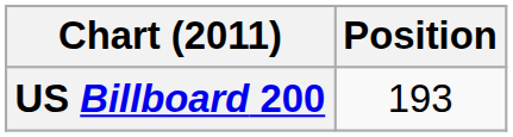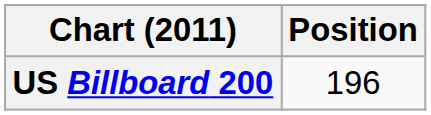 <table class="wikitable plainrowheaders">
 <tr>
 <th>Chart (2011)</th>
 <th>Position</th>
 </tr>
 <tr>
 <th scope="row">US <a href='#'><em>Billboard</em> 200</a></th>
-<td align="center">193</td>
+<td align="center">196</td>
 </tr>
 </table>
